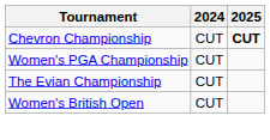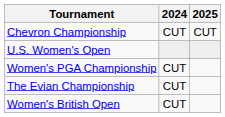 <table class="wikitable" style="font-size:95%;text-align:center;">
 <tr>
 <th>Tournament</th>
 <th>2024</th>
 <th>2025</th>
 </tr>
 <tr>
 <td align=left><a href='#'>Chevron Championship</a></td>
 <td>CUT</td>
-<td><strong>CUT</strong></td>
+<td>CUT</td>
+</tr>
+<tr>
+<td align=left><a href='#'>U.S. Women's Open</a></td>
+<td style="background:#eeeeee;"></td>
+<td style="background:#eeeeee;"></td>
 </tr>
 <tr>
 <td align=left><a href='#'>Women's PGA Championship</a></td>
 <td>CUT</td>
 <td></td>
 </tr>
 <tr>
 <td align=left><a href='#'>The Evian Championship</a></td>
 <td>CUT</td>
 <td></td>
 </tr>
 <tr>
 <td align=left><a href='#'>Women's British Open</a></td>
 <td>CUT</td>
 <td></td>
 </tr>
 </table>
